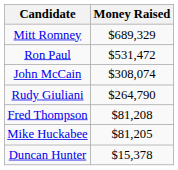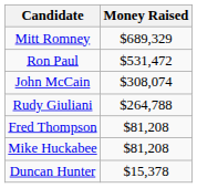 <table class="wikitable" style="text-align:center;">
 <tr>
 <th>Candidate</th>
 <th>Money Raised</th>
 </tr>
 <tr>
 <td><a href='#'>Mitt Romney</a></td>
 <td>$689,329</td>
 </tr>
 <tr>
 <td><a href='#'>Ron Paul</a></td>
 <td>$531,472</td>
 </tr>
 <tr>
 <td><a href='#'>John McCain</a></td>
 <td>$308,074</td>
 </tr>
 <tr>
 <td><a href='#'>Rudy Giuliani</a></td>
-<td>$264,790</td>
+<td>$264,788</td>
 </tr>
 <tr>
 <td><a href='#'>Fred Thompson</a></td>
 <td>$81,208</td>
 </tr>
 <tr>
 <td><a href='#'>Mike Huckabee</a></td>
-<td>$81,205</td>
+<td>$81,208</td>
 </tr>
 <tr>
 <td><a href='#'>Duncan Hunter</a></td>
 <td>$15,378</td>
 </tr>
 </table>
